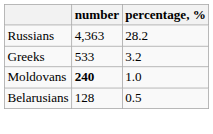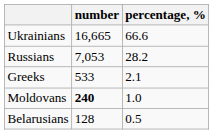 <table class="wikitable">
 <tr>
 <th></th>
 <th>number</th>
 <th>percentage, %</th>
 </tr>
 <tr>
+<td>Ukrainians</td>
+<td>16,665</td>
+<td>66.6</td>
+</tr>
+<tr>
 <td>Russians</td>
-<td>4,363</td>
+<td>7,053</td>
 <td>28.2</td>
 </tr>
 <tr>
 <td>Greeks</td>
 <td>533</td>
-<td>3.2</td>
+<td>2.1</td>
 </tr>
 <tr>
 <td>Moldovans</td>
 <td><strong>240</strong></td>
 <td>1.0</td>
 </tr>
 <tr>
 <td>Belarusians</td>
 <td>128</td>
 <td>0.5</td>
 </tr>
 </table>
